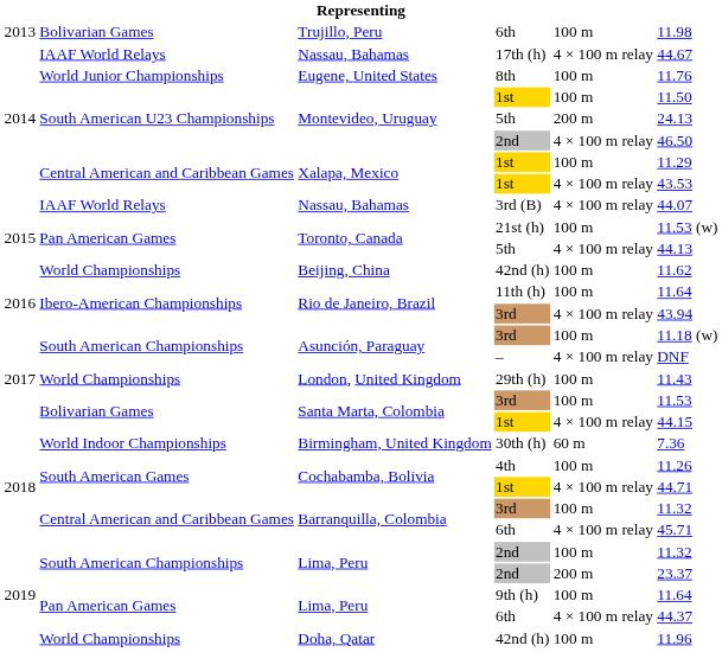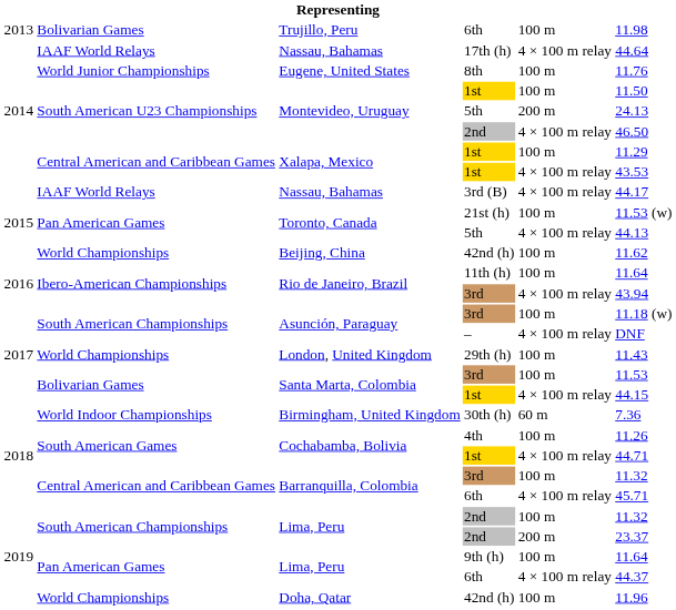 <table>
 <tr>
 <th colspan="6">Representing </th>
 </tr>
 <tr>
 <td>2013</td>
 <td><a href='#'>Bolivarian Games</a></td>
 <td><a href='#'>Trujillo, Peru</a></td>
 <td>6th</td>
 <td>100 m</td>
 <td><a href='#'>11.98</a></td>
 </tr>
 <tr>
 <td rowspan=7>2014</td>
 <td><a href='#'>IAAF World Relays</a></td>
 <td><a href='#'>Nassau, Bahamas</a></td>
 <td>17th (h)</td>
 <td>4 × 100 m relay</td>
-<td><a href='#'>44.67</a></td>
+<td><a href='#'>44.64</a></td>
 </tr>
 <tr>
 <td><a href='#'>World Junior Championships</a></td>
 <td><a href='#'>Eugene, United States</a></td>
 <td>8th</td>
 <td>100 m</td>
 <td><a href='#'>11.76</a></td>
 </tr>
 <tr>
 <td rowspan=3><a href='#'>South American U23 Championships</a></td>
 <td rowspan=3><a href='#'>Montevideo, Uruguay</a></td>
 <td bgcolor=gold>1st</td>
 <td>100 m</td>
 <td><a href='#'>11.50</a></td>
 </tr>
 <tr>
 <td>5th</td>
 <td>200 m</td>
 <td><a href='#'>24.13</a></td>
 </tr>
 <tr>
 <td bgcolor=silver>2nd</td>
 <td>4 × 100 m relay</td>
 <td><a href='#'>46.50</a></td>
 </tr>
 <tr>
 <td rowspan=2><a href='#'>Central American and Caribbean Games</a></td>
 <td rowspan=2><a href='#'>Xalapa, Mexico</a></td>
 <td bgcolor=gold>1st</td>
 <td>100 m</td>
 <td><a href='#'>11.29</a></td>
 </tr>
 <tr>
 <td bgcolor=gold>1st</td>
 <td>4 × 100 m relay</td>
 <td><a href='#'>43.53</a></td>
 </tr>
 <tr>
 <td rowspan=4>2015</td>
 <td><a href='#'>IAAF World Relays</a></td>
 <td><a href='#'>Nassau, Bahamas</a></td>
 <td>3rd (B)</td>
 <td>4 × 100 m relay</td>
-<td><a href='#'>44.07</a></td>
+<td><a href='#'>44.17</a></td>
 </tr>
 <tr>
 <td rowspan=2><a href='#'>Pan American Games</a></td>
 <td rowspan=2><a href='#'>Toronto, Canada</a></td>
 <td>21st (h)</td>
 <td>100 m</td>
 <td><a href='#'>11.53</a> (w)</td>
 </tr>
 <tr>
 <td>5th</td>
 <td>4 × 100 m relay</td>
 <td><a href='#'>44.13</a></td>
 </tr>
 <tr>
 <td><a href='#'>World Championships</a></td>
 <td><a href='#'>Beijing, China</a></td>
 <td>42nd (h)</td>
 <td>100 m</td>
 <td><a href='#'>11.62</a></td>
 </tr>
 <tr>
 <td rowspan=2>2016</td>
 <td rowspan=2><a href='#'>Ibero-American Championships</a></td>
 <td rowspan=2><a href='#'>Rio de Janeiro, Brazil</a></td>
 <td>11th (h)</td>
 <td>100 m</td>
 <td><a href='#'>11.64</a></td>
 </tr>
 <tr>
 <td bgcolor=cc9966>3rd</td>
 <td>4 × 100 m relay</td>
 <td><a href='#'>43.94</a></td>
 </tr>
 <tr>
 <td rowspan=5>2017</td>
 <td rowspan=2><a href='#'>South American Championships</a></td>
 <td rowspan=2><a href='#'>Asunción, Paraguay</a></td>
 <td bgcolor=cc9966>3rd</td>
 <td>100 m</td>
 <td><a href='#'>11.18</a> (w)</td>
 </tr>
 <tr>
 <td>–</td>
 <td>4 × 100 m relay</td>
 <td><a href='#'>DNF</a></td>
 </tr>
 <tr>
 <td><a href='#'>World Championships</a></td>
 <td><a href='#'>London</a>, <a href='#'>United Kingdom</a></td>
 <td>29th (h)</td>
 <td>100 m</td>
 <td><a href='#'>11.43</a></td>
 </tr>
 <tr>
 <td rowspan=2><a href='#'>Bolivarian Games</a></td>
 <td rowspan=2><a href='#'>Santa Marta, Colombia</a></td>
 <td bgcolor=cc9966>3rd</td>
 <td>100 m</td>
 <td><a href='#'>11.53</a></td>
 </tr>
 <tr>
 <td bgcolor=gold>1st</td>
 <td>4 × 100 m relay</td>
 <td><a href='#'>44.15</a></td>
 </tr>
 <tr>
 <td rowspan=5>2018</td>
 <td><a href='#'>World Indoor Championships</a></td>
 <td><a href='#'>Birmingham, United Kingdom</a></td>
 <td>30th (h)</td>
 <td>60 m</td>
 <td><a href='#'>7.36</a></td>
 </tr>
 <tr>
 <td rowspan=2><a href='#'>South American Games</a></td>
 <td rowspan=2><a href='#'>Cochabamba, Bolivia</a></td>
 <td>4th</td>
 <td>100 m</td>
 <td><a href='#'>11.26</a></td>
 </tr>
 <tr>
 <td bgcolor=gold>1st</td>
 <td>4 × 100 m relay</td>
 <td><a href='#'>44.71</a></td>
 </tr>
 <tr>
 <td rowspan=2><a href='#'>Central American and Caribbean Games</a></td>
 <td rowspan=2><a href='#'>Barranquilla, Colombia</a></td>
 <td bgcolor=cc9966>3rd</td>
 <td>100 m</td>
 <td><a href='#'>11.32</a></td>
 </tr>
 <tr>
 <td>6th</td>
 <td>4 × 100 m relay</td>
 <td><a href='#'>45.71</a></td>
 </tr>
 <tr>
 <td rowspan=5>2019</td>
 <td rowspan=2><a href='#'>South American Championships</a></td>
 <td rowspan=2><a href='#'>Lima, Peru</a></td>
 <td bgcolor=silver>2nd</td>
 <td>100 m</td>
 <td><a href='#'>11.32</a></td>
 </tr>
 <tr>
 <td bgcolor=silver>2nd</td>
 <td>200 m</td>
 <td><a href='#'>23.37</a></td>
 </tr>
 <tr>
 <td rowspan=2><a href='#'>Pan American Games</a></td>
 <td rowspan=2><a href='#'>Lima, Peru</a></td>
 <td>9th (h)</td>
 <td>100 m</td>
 <td><a href='#'>11.64</a></td>
 </tr>
 <tr>
 <td>6th</td>
 <td>4 × 100 m relay</td>
 <td><a href='#'>44.37</a></td>
 </tr>
 <tr>
 <td><a href='#'>World Championships</a></td>
 <td><a href='#'>Doha, Qatar</a></td>
 <td>42nd (h)</td>
 <td>100 m</td>
 <td><a href='#'>11.96</a></td>
 </tr>
 </table>
